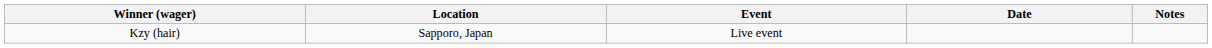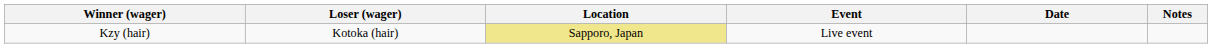 <table class="wikitable sortable" width=100%  style="text-align: center">
 <tr>
 <th width=20% scope="col">Winner (wager)</th>
+<th width=20% scope="col">Loser (wager)</th>
 <th width=20% scope="col">Location</th>
 <th width=20% scope="col">Event</th>
 <th width=15% scope="col">Date</th>
 <th class="unsortable" width=5% scope="col">Notes</th>
 </tr>
 <tr>
 <td>Kzy (hair)</td>
-<td>Sapporo, Japan</td>
+<td>Kotoka (hair)</td>
+<td style="background: khaki;">Sapporo, Japan</td>
 <td>Live event</td>
 <td></td>
 <td></td>
 </tr>
 </table>
